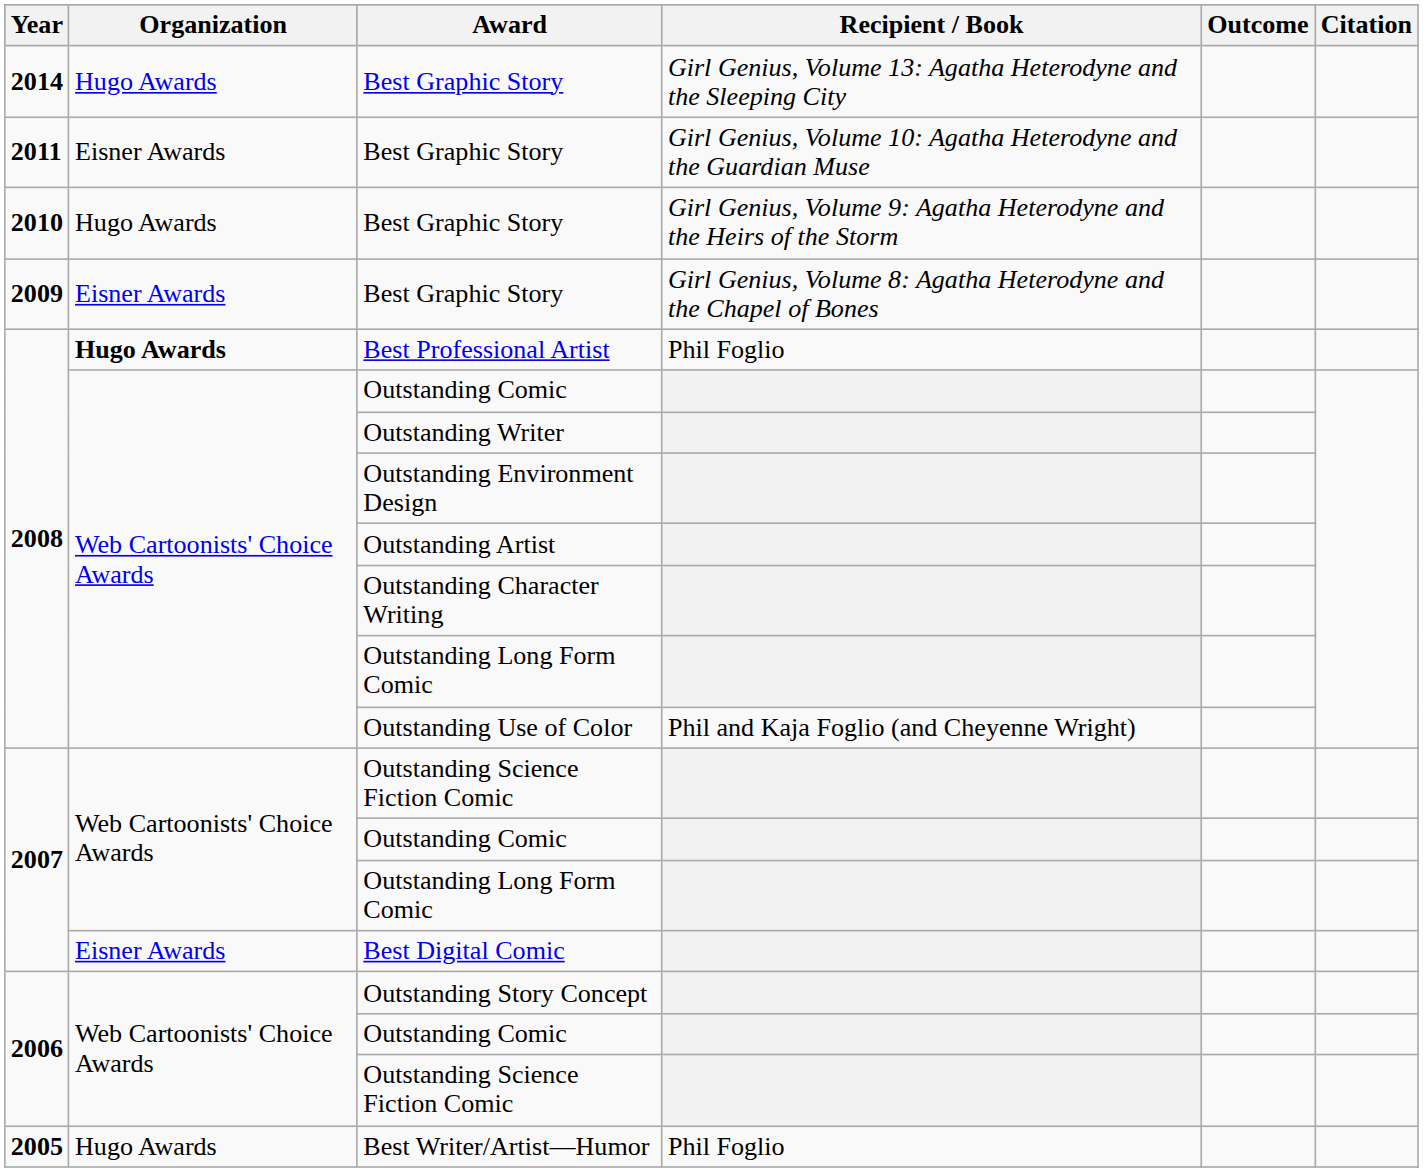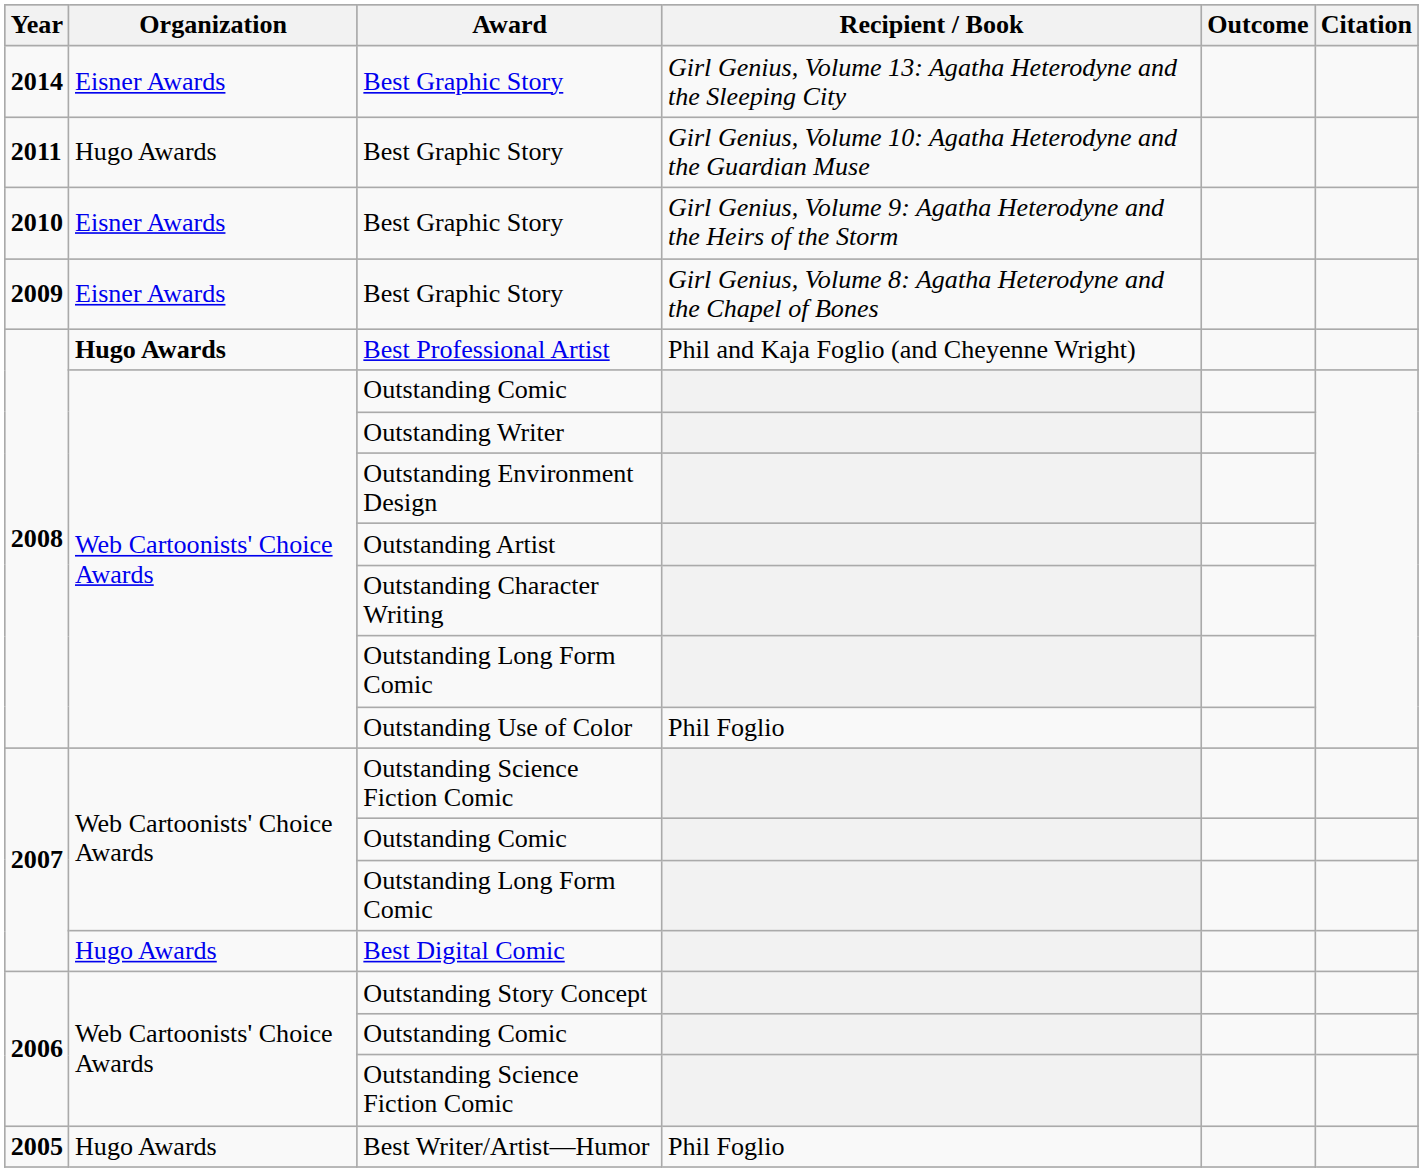 <table class="wikitable sortable">
 <tr style="background:#ccc; text-align:center;">
 <th scope="col">Year</th>
 <th scope="col">Organization</th>
 <th scope="col">Award</th>
 <th scope="col">Recipient / Book</th>
 <th scope="col">Outcome</th>
 <th>Citation</th>
 </tr>
 <tr>
 <td rowspan="1"><strong>2014</strong></td>
-<td><a href='#'>Hugo Awards</a></td>
+<td><a href='#'>Eisner Awards</a></td>
 <td><a href='#'>Best Graphic Story</a></td>
 <td><em>Girl Genius, Volume 13: Agatha Heterodyne and the Sleeping City</em></td>
 <td></td>
 <td></td>
 </tr>
 <tr>
 <td rowspan="1"><strong>2011</strong></td>
-<td>Eisner Awards</td>
+<td>Hugo Awards</td>
 <td>Best Graphic Story</td>
 <td><em>Girl Genius, Volume 10: Agatha Heterodyne and the Guardian Muse</em></td>
 <td></td>
 <td></td>
 </tr>
 <tr>
 <td rowspan="1"><strong>2010</strong></td>
-<td>Hugo Awards</td>
+<td><a href='#'>Eisner Awards</a></td>
 <td>Best Graphic Story</td>
 <td><em>Girl Genius, Volume 9: Agatha Heterodyne and the Heirs of the Storm</em></td>
 <td></td>
 <td></td>
 </tr>
 <tr>
 <td rowspan="1"><strong>2009</strong></td>
 <td><a href='#'>Eisner Awards</a></td>
 <td>Best Graphic Story</td>
 <td><em>Girl Genius, Volume 8: Agatha Heterodyne and the Chapel of Bones</em></td>
 <td></td>
 <td></td>
 </tr>
 <tr>
 <td rowspan="8"><strong>2008</strong></td>
 <td><strong>Hugo Awards</strong></td>
 <td><a href='#'>Best Professional Artist</a></td>
-<td>Phil Foglio</td>
+<td>Phil and Kaja Foglio (and Cheyenne Wright)</td>
 <td></td>
 <td></td>
 </tr>
 <tr>
 <td rowspan="7"><a href='#'>Web Cartoonists' Choice Awards</a></td>
 <td>Outstanding Comic</td>
 <th></th>
 <td></td>
 <td rowspan="7"></td>
 </tr>
 <tr>
 <td>Outstanding Writer</td>
 <th></th>
 <td></td>
 </tr>
 <tr>
 <td>Outstanding Environment Design</td>
 <th></th>
 <td></td>
 </tr>
 <tr>
 <td>Outstanding Artist</td>
 <th></th>
 <td></td>
 </tr>
 <tr>
 <td>Outstanding Character Writing</td>
 <th></th>
 <td></td>
 </tr>
 <tr>
 <td>Outstanding Long Form Comic</td>
 <th></th>
 <td></td>
 </tr>
 <tr>
 <td>Outstanding Use of Color</td>
-<td>Phil and Kaja Foglio (and Cheyenne Wright)</td>
+<td>Phil Foglio</td>
 <td></td>
 </tr>
 <tr>
 <td rowspan="4"><strong>2007</strong></td>
 <td rowspan="3">Web Cartoonists' Choice Awards</td>
 <td>Outstanding Science Fiction Comic</td>
 <th></th>
 <td></td>
 <td></td>
 </tr>
 <tr>
 <td>Outstanding Comic</td>
 <th></th>
 <td></td>
 <td></td>
 </tr>
 <tr>
 <td>Outstanding Long Form Comic</td>
 <th></th>
 <td></td>
 <td></td>
 </tr>
 <tr>
-<td><a href='#'>Eisner Awards</a></td>
+<td><a href='#'>Hugo Awards</a></td>
 <td><a href='#'>Best Digital Comic</a></td>
 <th></th>
 <td></td>
 <td></td>
 </tr>
 <tr>
 <td rowspan="3"><strong>2006</strong></td>
 <td rowspan="3">Web Cartoonists' Choice Awards</td>
 <td>Outstanding Story Concept</td>
 <th></th>
 <td></td>
 <td></td>
 </tr>
 <tr>
 <td>Outstanding Comic</td>
 <th></th>
 <td></td>
 <td></td>
 </tr>
 <tr>
 <td>Outstanding Science Fiction Comic</td>
 <th></th>
 <td></td>
 <td></td>
 </tr>
 <tr>
 <td><strong>2005</strong></td>
 <td>Hugo Awards</td>
 <td>Best Writer/Artist—Humor</td>
 <td>Phil Foglio</td>
 <td></td>
 <td></td>
 </tr>
 </table>
